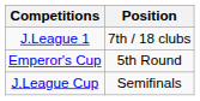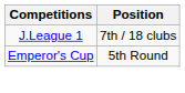 <table class="wikitable" style="text-align:center;">
 <tr>
 <th>Competitions</th>
 <th>Position</th>
 </tr>
 <tr>
 <td><a href='#'>J.League 1</a></td>
 <td>7th / 18 clubs</td>
 </tr>
 <tr>
 <td><a href='#'>Emperor's Cup</a></td>
 <td>5th Round</td>
 </tr>
-<tr>
-<td><a href='#'>J.League Cup</a></td>
-<td>Semifinals</td>
-</tr>
 </table>
